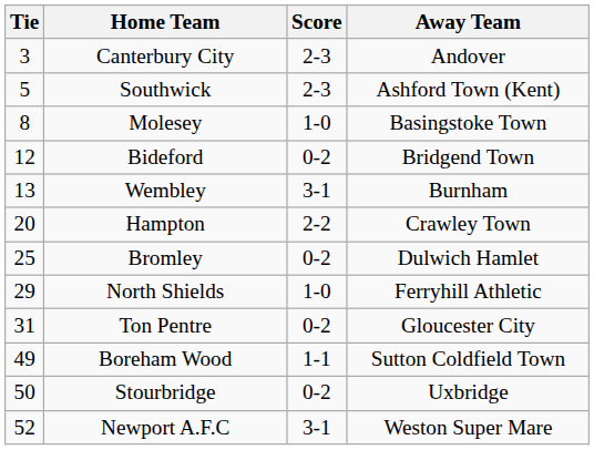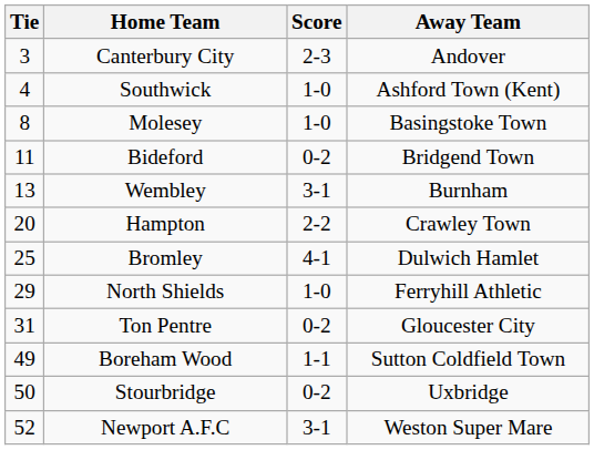 <table class="wikitable" style="text-align:center;">
 <tr>
 <th width=20>Tie</th>
 <th width=175>Home Team</th>
 <th width=20>Score</th>
 <th width=175>Away Team</th>
 </tr>
 <tr>
 <td>3</td>
 <td>Canterbury City</td>
 <td>2-3</td>
 <td>Andover</td>
 </tr>
 <tr>
-<td>5</td>
+<td>4</td>
 <td>Southwick</td>
-<td>2-3</td>
+<td>1-0</td>
 <td>Ashford Town (Kent)</td>
 </tr>
 <tr>
 <td>8</td>
 <td>Molesey</td>
 <td>1-0</td>
 <td>Basingstoke Town</td>
 </tr>
 <tr>
-<td>12</td>
+<td>11</td>
 <td>Bideford</td>
 <td>0-2</td>
 <td>Bridgend Town</td>
 </tr>
 <tr>
 <td>13</td>
 <td>Wembley</td>
 <td>3-1</td>
 <td>Burnham</td>
 </tr>
 <tr>
 <td>20</td>
 <td>Hampton</td>
 <td>2-2</td>
 <td>Crawley Town</td>
 </tr>
 <tr>
 <td>25</td>
 <td>Bromley</td>
-<td>0-2</td>
+<td>4-1</td>
 <td>Dulwich Hamlet</td>
 </tr>
 <tr>
 <td>29</td>
 <td>North Shields</td>
 <td>1-0</td>
 <td>Ferryhill Athletic</td>
 </tr>
 <tr>
 <td>31</td>
 <td>Ton Pentre</td>
 <td>0-2</td>
 <td>Gloucester City</td>
 </tr>
 <tr>
 <td>49</td>
 <td>Boreham Wood</td>
 <td>1-1</td>
 <td>Sutton Coldfield Town</td>
 </tr>
 <tr>
 <td>50</td>
 <td>Stourbridge</td>
 <td>0-2</td>
 <td>Uxbridge</td>
 </tr>
 <tr>
 <td>52</td>
 <td>Newport A.F.C</td>
 <td>3-1</td>
 <td>Weston Super Mare</td>
 </tr>
 </table>
